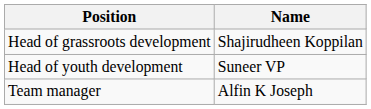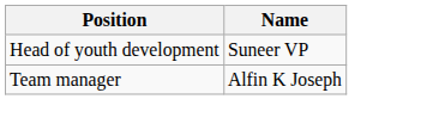 <table class="wikitable">
 <tr>
 <th>Position</th>
 <th>Name</th>
-</tr>
-<tr>
-<td>Head of grassroots development</td>
-<td> Shajirudheen Koppilan</td>
 </tr>
 <tr>
 <td>Head of youth development</td>
 <td> Suneer VP</td>
 </tr>
 <tr>
 <td>Team manager</td>
 <td> Alfin K Joseph</td>
 </tr>
 </table>
